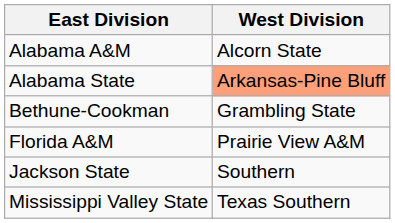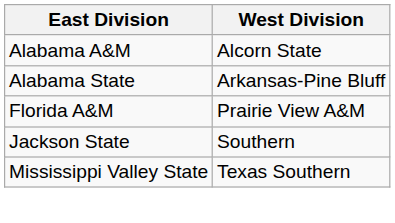 <table class="wikitable">
 <tr>
 <th>East Division</th>
 <th>West Division</th>
 </tr>
 <tr>
 <td>Alabama A&M</td>
 <td>Alcorn State</td>
 </tr>
 <tr>
 <td>Alabama State</td>
-<td style="background: lightsalmon;">Arkansas-Pine Bluff</td>
-</tr>
-<tr>
-<td>Bethune-Cookman</td>
-<td>Grambling State</td>
+<td>Arkansas-Pine Bluff</td>
 </tr>
 <tr>
 <td>Florida A&M</td>
 <td>Prairie View A&M</td>
 </tr>
 <tr>
 <td>Jackson State</td>
 <td>Southern</td>
 </tr>
 <tr>
 <td>Mississippi Valley State</td>
 <td>Texas Southern</td>
 </tr>
 </table>
